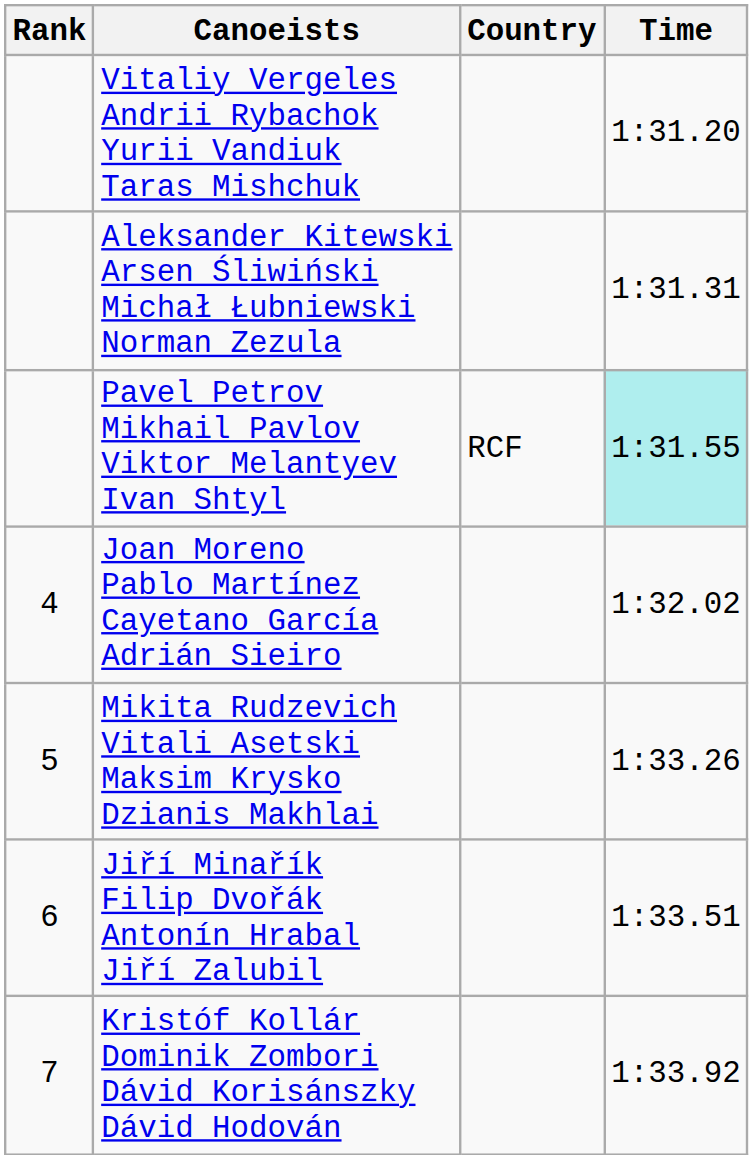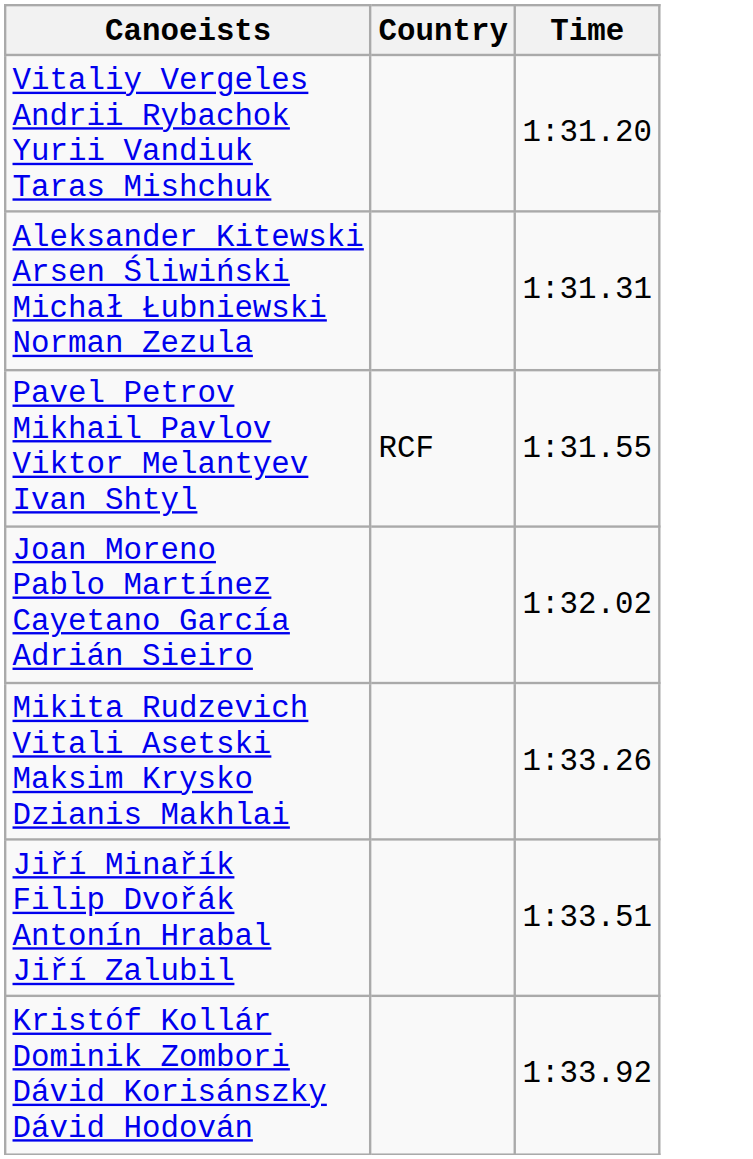 <table class="wikitable" style="text-align:center">
 <tr>
-<th>Rank</th>
 <th>Canoeists</th>
 <th>Country</th>
 <th>Time</th>
 </tr>
 <tr>
-<td></td>
 <td align="left"><a href='#'>Vitaliy Vergeles</a><br><a href='#'>Andrii Rybachok</a><br><a href='#'>Yurii Vandiuk</a><br><a href='#'>Taras Mishchuk</a></td>
 <td align="left"></td>
 <td>1:31.20</td>
 </tr>
 <tr>
-<td></td>
 <td align="left"><a href='#'>Aleksander Kitewski</a><br><a href='#'>Arsen Śliwiński</a><br><a href='#'>Michał Łubniewski</a><br><a href='#'>Norman Zezula</a></td>
 <td align="left"></td>
 <td>1:31.31</td>
 </tr>
 <tr>
-<td></td>
 <td align="left"><a href='#'>Pavel Petrov</a><br><a href='#'>Mikhail Pavlov</a><br><a href='#'>Viktor Melantyev</a><br><a href='#'>Ivan Shtyl</a></td>
 <td align="left"> RCF</td>
-<td style="background: paleturquoise;">1:31.55</td>
+<td>1:31.55</td>
 </tr>
 <tr>
-<td>4</td>
 <td align="left"><a href='#'>Joan Moreno</a><br><a href='#'>Pablo Martínez</a><br><a href='#'>Cayetano García</a><br><a href='#'>Adrián Sieiro</a></td>
 <td align="left"></td>
 <td>1:32.02</td>
 </tr>
 <tr>
-<td>5</td>
 <td align="left"><a href='#'>Mikita Rudzevich</a><br><a href='#'>Vitali Asetski</a><br><a href='#'>Maksim Krysko</a><br><a href='#'>Dzianis Makhlai</a></td>
 <td align="left"></td>
 <td>1:33.26</td>
 </tr>
 <tr>
-<td>6</td>
 <td align="left"><a href='#'>Jiří Minařík</a><br><a href='#'>Filip Dvořák</a><br><a href='#'>Antonín Hrabal</a><br><a href='#'>Jiří Zalubil</a></td>
 <td align="left"></td>
 <td>1:33.51</td>
 </tr>
 <tr>
-<td>7</td>
 <td align="left"><a href='#'>Kristóf Kollár</a><br><a href='#'>Dominik Zombori</a><br><a href='#'>Dávid Korisánszky</a><br><a href='#'>Dávid Hodován</a></td>
 <td align="left"></td>
 <td>1:33.92</td>
 </tr>
 </table>
